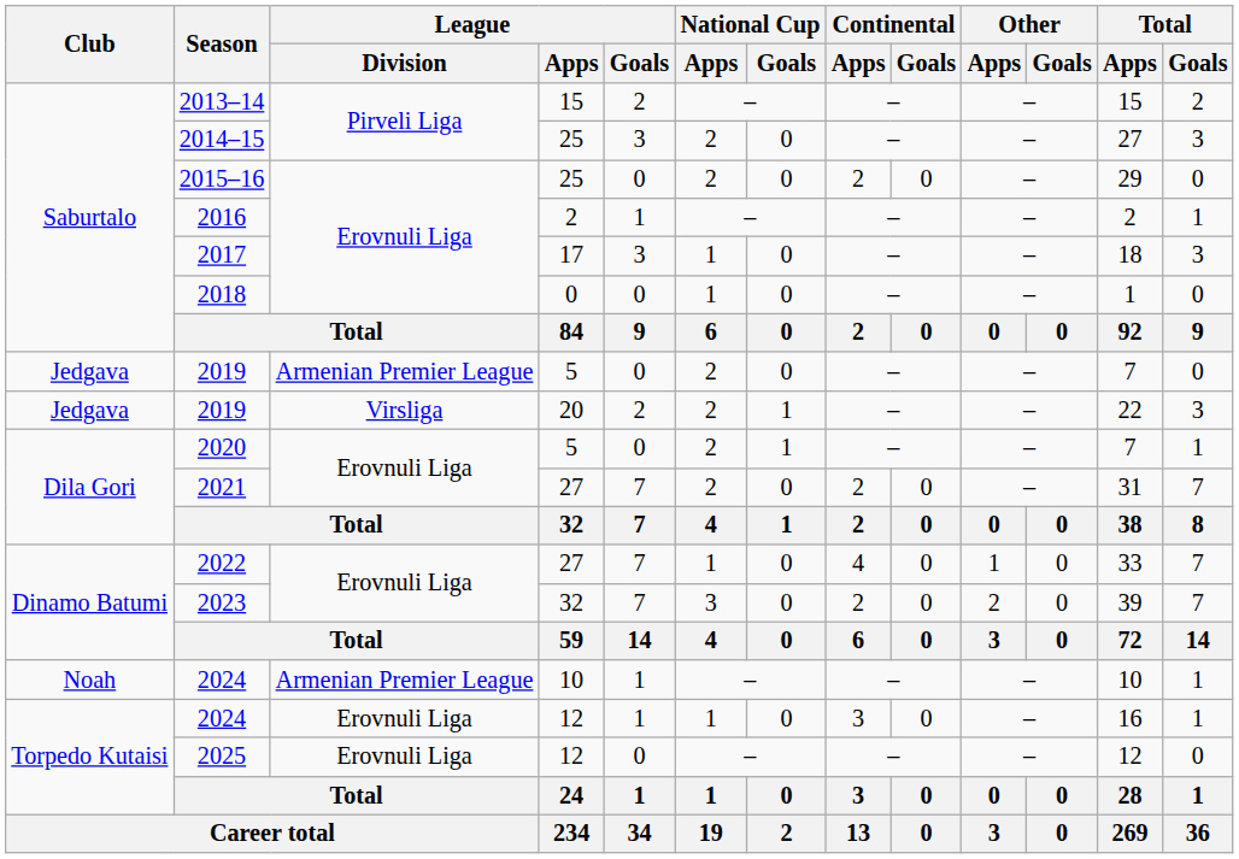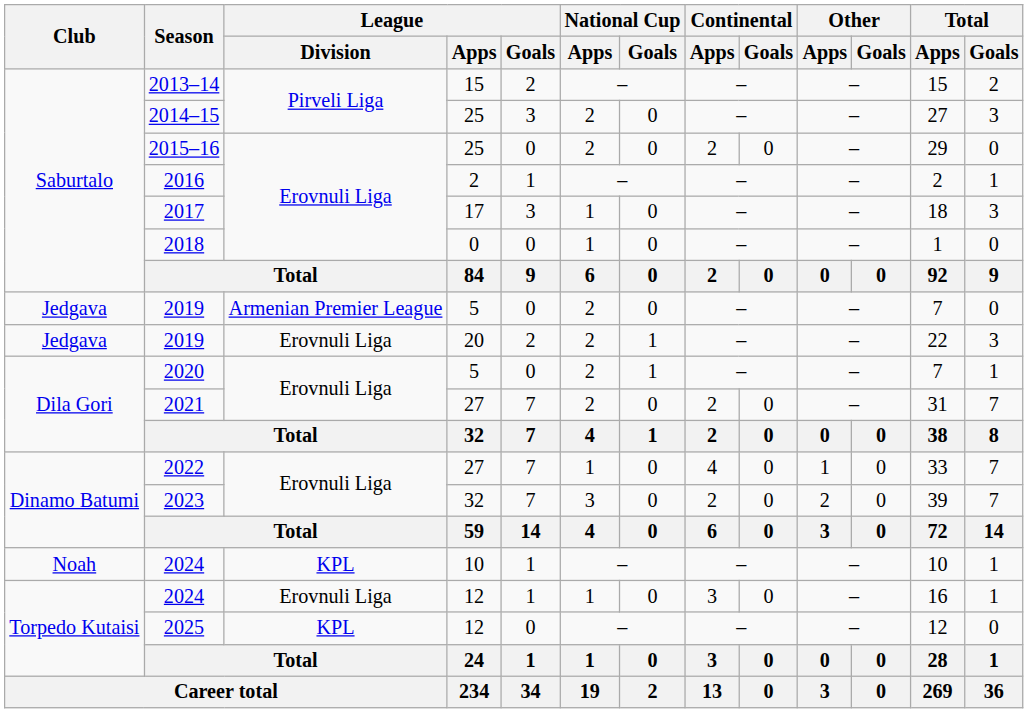 <table class="wikitable" style="text-align: center;">
 <tr>
 <th rowspan="2">Club</th>
 <th rowspan="2">Season</th>
 <th colspan="3">League</th>
 <th colspan="2">National Cup</th>
 <th colspan="2">Continental</th>
 <th colspan="2">Other</th>
 <th colspan="2">Total</th>
 </tr>
 <tr>
 <th>Division</th>
 <th>Apps</th>
 <th>Goals</th>
 <th>Apps</th>
 <th>Goals</th>
 <th>Apps</th>
 <th>Goals</th>
 <th>Apps</th>
 <th>Goals</th>
 <th>Apps</th>
 <th>Goals</th>
 </tr>
 <tr>
 <td rowspan="7"><a href='#'>Saburtalo</a></td>
 <td><a href='#'>2013–14</a></td>
 <td rowspan="2"><a href='#'>Pirveli Liga</a></td>
 <td>15</td>
 <td>2</td>
 <td colspan="2">–</td>
 <td colspan="2">–</td>
 <td colspan="2">–</td>
 <td>15</td>
 <td>2</td>
 </tr>
 <tr>
 <td><a href='#'>2014–15</a></td>
 <td>25</td>
 <td>3</td>
 <td>2</td>
 <td>0</td>
 <td colspan="2">–</td>
 <td colspan="2">–</td>
 <td>27</td>
 <td>3</td>
 </tr>
 <tr>
 <td><a href='#'>2015–16</a></td>
 <td rowspan="4"><a href='#'>Erovnuli Liga</a></td>
 <td>25</td>
 <td>0</td>
 <td>2</td>
 <td>0</td>
 <td>2</td>
 <td>0</td>
 <td colspan="2">–</td>
 <td>29</td>
 <td>0</td>
 </tr>
 <tr>
 <td><a href='#'>2016</a></td>
 <td>2</td>
 <td>1</td>
 <td colspan="2">–</td>
 <td colspan="2">–</td>
 <td colspan="2">–</td>
 <td>2</td>
 <td>1</td>
 </tr>
 <tr>
 <td><a href='#'>2017</a></td>
 <td>17</td>
 <td>3</td>
 <td>1</td>
 <td>0</td>
 <td colspan="2">–</td>
 <td colspan="2">–</td>
 <td>18</td>
 <td>3</td>
 </tr>
 <tr>
 <td><a href='#'>2018</a></td>
 <td>0</td>
 <td>0</td>
 <td>1</td>
 <td>0</td>
 <td colspan="2">–</td>
 <td colspan="2">–</td>
 <td>1</td>
 <td>0</td>
 </tr>
 <tr>
 <th colspan="2">Total</th>
 <th>84</th>
 <th>9</th>
 <th>6</th>
 <th>0</th>
 <th>2</th>
 <th>0</th>
 <th>0</th>
 <th>0</th>
 <th>92</th>
 <th>9</th>
 </tr>
 <tr>
 <td><a href='#'>Jedgava</a></td>
 <td><a href='#'>2019</a></td>
 <td><a href='#'>Armenian Premier League</a></td>
 <td>5</td>
 <td>0</td>
 <td>2</td>
 <td>0</td>
 <td colspan="2">–</td>
 <td colspan="2">–</td>
 <td>7</td>
 <td>0</td>
 </tr>
 <tr>
 <td><a href='#'>Jedgava</a></td>
 <td><a href='#'>2019</a></td>
-<td><a href='#'>Virsliga</a></td>
+<td>Erovnuli Liga</td>
 <td>20</td>
 <td>2</td>
 <td>2</td>
 <td>1</td>
 <td colspan="2">–</td>
 <td colspan="2">–</td>
 <td>22</td>
 <td>3</td>
 </tr>
 <tr>
 <td rowspan="3"><a href='#'>Dila Gori</a></td>
 <td><a href='#'>2020</a></td>
 <td rowspan="2">Erovnuli Liga</td>
 <td>5</td>
 <td>0</td>
 <td>2</td>
 <td>1</td>
 <td colspan="2">–</td>
 <td colspan="2">–</td>
 <td>7</td>
 <td>1</td>
 </tr>
 <tr>
 <td><a href='#'>2021</a></td>
 <td>27</td>
 <td>7</td>
 <td>2</td>
 <td>0</td>
 <td>2</td>
 <td>0</td>
 <td colspan="2">–</td>
 <td>31</td>
 <td>7</td>
 </tr>
 <tr>
 <th colspan="2">Total</th>
 <th>32</th>
 <th>7</th>
 <th>4</th>
 <th>1</th>
 <th>2</th>
 <th>0</th>
 <th>0</th>
 <th>0</th>
 <th>38</th>
 <th>8</th>
 </tr>
 <tr>
 <td rowspan="3"><a href='#'>Dinamo Batumi</a></td>
 <td><a href='#'>2022</a></td>
 <td rowspan="2">Erovnuli Liga</td>
 <td>27</td>
 <td>7</td>
 <td>1</td>
 <td>0</td>
 <td>4</td>
 <td>0</td>
 <td>1</td>
 <td>0</td>
 <td>33</td>
 <td>7</td>
 </tr>
 <tr>
 <td><a href='#'>2023</a></td>
 <td>32</td>
 <td>7</td>
 <td>3</td>
 <td>0</td>
 <td>2</td>
 <td>0</td>
 <td>2</td>
 <td>0</td>
 <td>39</td>
 <td>7</td>
 </tr>
 <tr>
 <th colspan="2">Total</th>
 <th>59</th>
 <th>14</th>
 <th>4</th>
 <th>0</th>
 <th>6</th>
 <th>0</th>
 <th>3</th>
 <th>0</th>
 <th>72</th>
 <th>14</th>
 </tr>
 <tr>
 <td><a href='#'>Noah</a></td>
 <td><a href='#'>2024</a></td>
-<td><a href='#'>Armenian Premier League</a></td>
+<td><a href='#'>KPL</a></td>
 <td>10</td>
 <td>1</td>
 <td colspan="2">–</td>
 <td colspan="2">–</td>
 <td colspan="2">–</td>
 <td>10</td>
 <td>1</td>
 </tr>
 <tr>
 <td rowspan="3"><a href='#'>Torpedo Kutaisi</a></td>
 <td><a href='#'>2024</a></td>
 <td>Erovnuli Liga</td>
 <td>12</td>
 <td>1</td>
 <td>1</td>
 <td>0</td>
 <td>3</td>
 <td>0</td>
 <td colspan="2">–</td>
 <td>16</td>
 <td>1</td>
 </tr>
 <tr>
 <td><a href='#'>2025</a></td>
-<td>Erovnuli Liga</td>
+<td><a href='#'>KPL</a></td>
 <td>12</td>
 <td>0</td>
 <td colspan="2">–</td>
 <td colspan="2">–</td>
 <td colspan="2">–</td>
 <td>12</td>
 <td>0</td>
 </tr>
 <tr>
 <th colspan="2">Total</th>
 <th>24</th>
 <th>1</th>
 <th>1</th>
 <th>0</th>
 <th>3</th>
 <th>0</th>
 <th>0</th>
 <th>0</th>
 <th>28</th>
 <th>1</th>
 </tr>
 <tr>
 <th colspan="3">Career total</th>
 <th>234</th>
 <th>34</th>
 <th>19</th>
 <th>2</th>
 <th>13</th>
 <th>0</th>
 <th>3</th>
 <th>0</th>
 <th>269</th>
 <th>36</th>
 </tr>
 </table>
